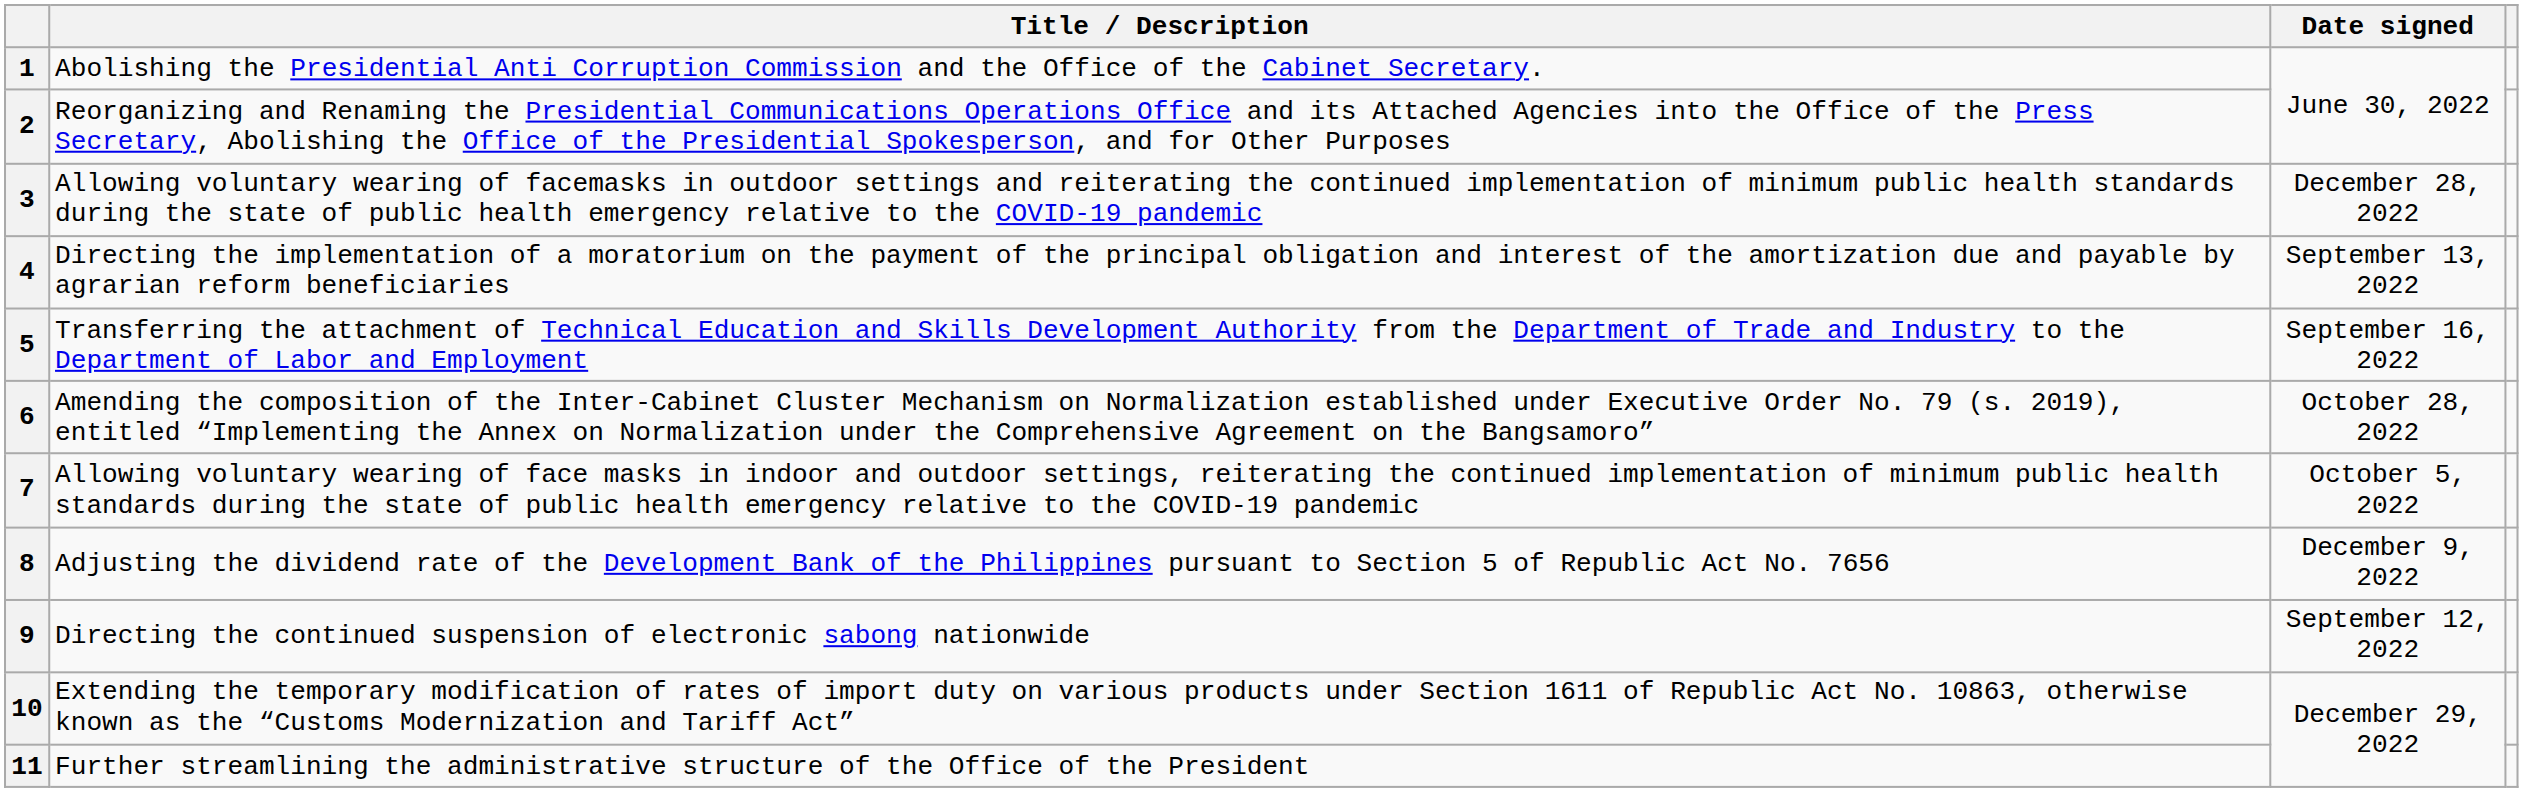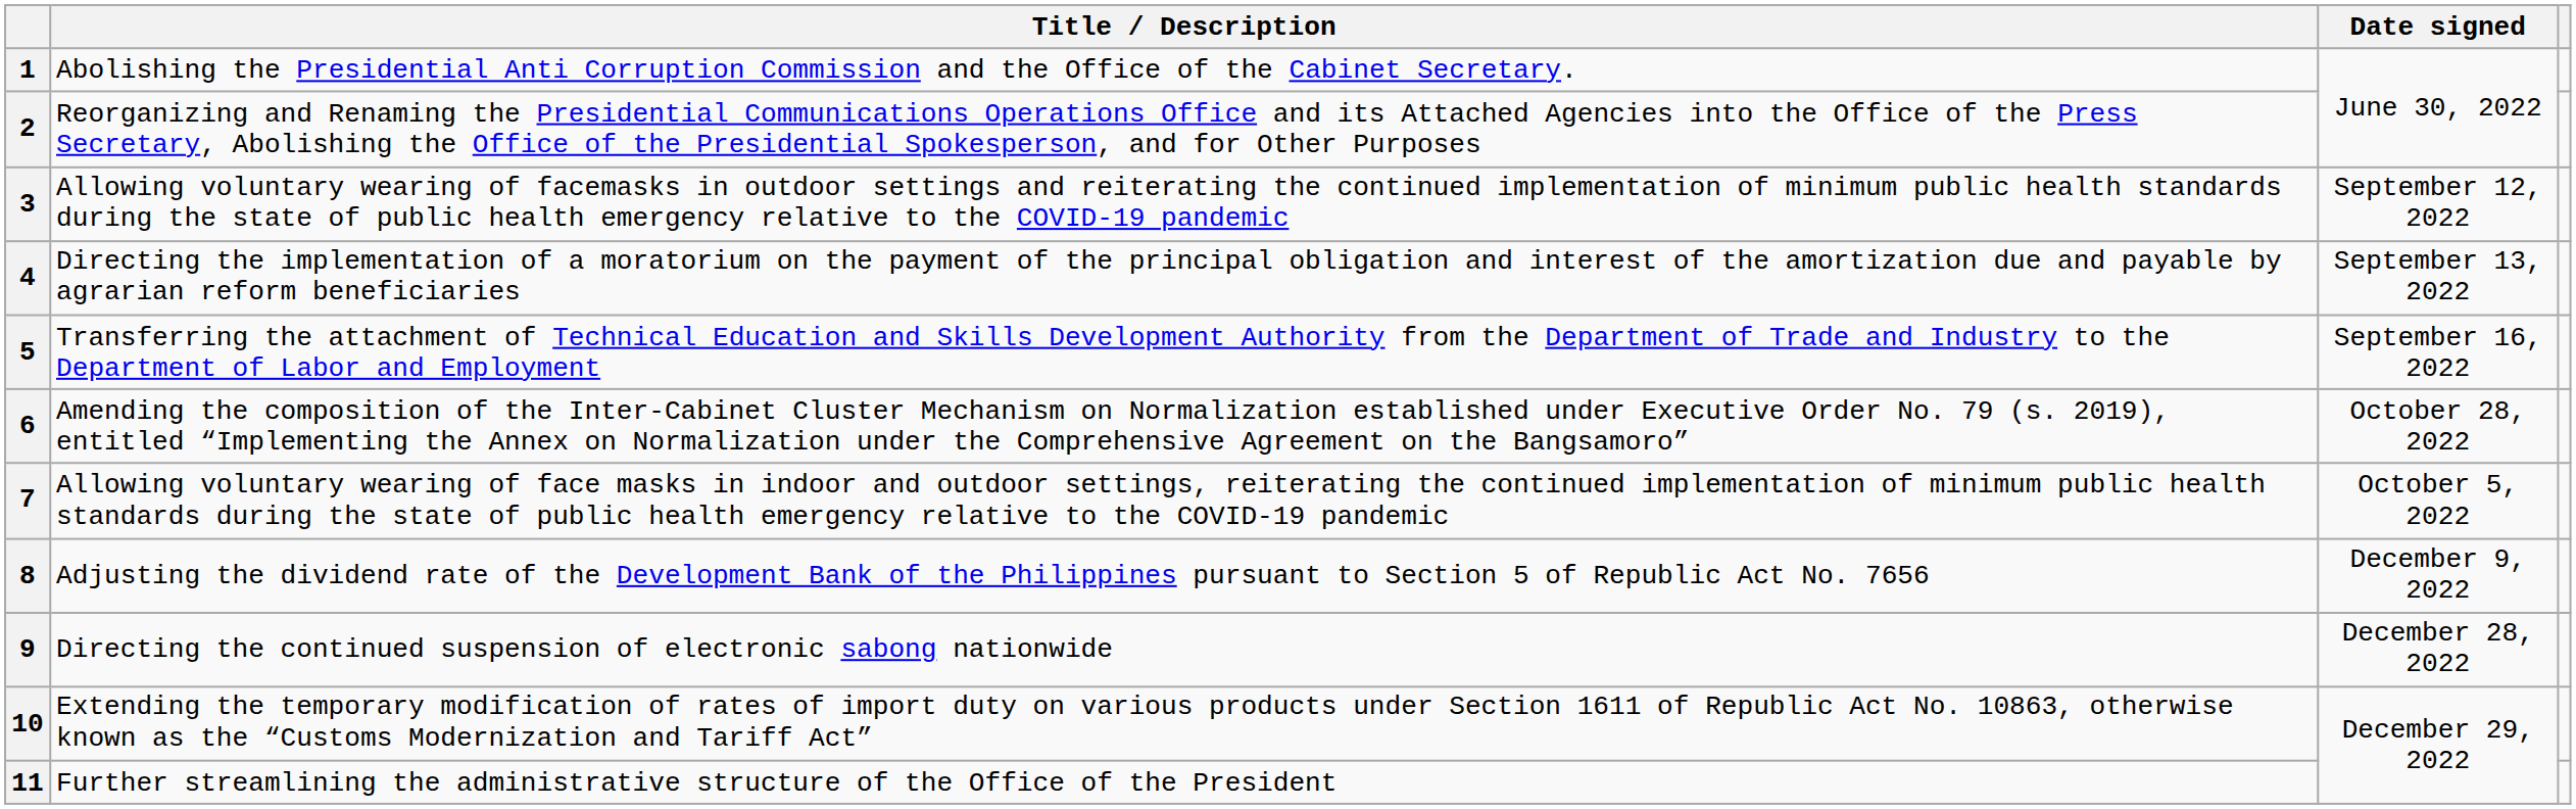 <table class="wikitable sortable" style="text-align:center;">
 <tr>
 <th scope="col"></th>
 <th scope="col">Title / Description</th>
 <th scope="col">Date signed</th>
 <th scope="col" class="unsortable"></th>
 </tr>
 <tr>
 <th scope="row">1</th>
 <td style="text-align:left;">Abolishing the <a href='#'>Presidential Anti Corruption Commission</a> and the Office of the <a href='#'>Cabinet Secretary</a>.</td>
 <td rowspan=2>June 30, 2022</td>
 <td></td>
 </tr>
 <tr>
 <th scope="row">2</th>
 <td style="text-align:left;">Reorganizing and Renaming the <a href='#'>Presidential Communications Operations Office</a> and its Attached Agencies into the Office of the <a href='#'>Press Secretary</a>, Abolishing the <a href='#'>Office of the Presidential Spokesperson</a>, and for Other Purposes</td>
 <td></td>
 </tr>
 <tr>
 <th scope="row">3</th>
 <td style="text-align:left;">Allowing voluntary wearing of facemasks in outdoor settings and reiterating the continued implementation of minimum public health standards during the state of public health emergency relative to the <a href='#'>COVID-19 pandemic</a></td>
-<td>December 28, 2022</td>
+<td>September 12, 2022</td>
 <td></td>
 </tr>
 <tr>
 <th scope="row">4</th>
 <td style="text-align:left;">Directing the implementation of a moratorium on the payment of the principal obligation and interest of the amortization due and payable by agrarian reform beneficiaries</td>
 <td>September 13, 2022</td>
 <td></td>
 </tr>
 <tr>
 <th scope="row">5</th>
 <td style="text-align:left;">Transferring the attachment of <a href='#'>Technical Education and Skills Development Authority</a> from the <a href='#'>Department of Trade and Industry</a> to the <a href='#'>Department of Labor and Employment</a></td>
 <td>September 16, 2022</td>
 <td></td>
 </tr>
 <tr>
 <th scope="row">6</th>
 <td style="text-align:left;">Amending the composition of the Inter-Cabinet Cluster Mechanism on Normalization established under Executive Order No. 79 (s. 2019), entitled “Implementing the Annex on Normalization under the Comprehensive Agreement on the Bangsamoro”</td>
 <td>October 28, 2022</td>
 <td></td>
 </tr>
 <tr>
 <th scope="row">7</th>
 <td style="text-align:left;">Allowing voluntary wearing of face masks in indoor and outdoor settings, reiterating the continued implementation of minimum public health standards during the state of public health emergency relative to the COVID-19 pandemic</td>
 <td>October 5, 2022</td>
 <td></td>
 </tr>
 <tr>
 <th scope="row">8</th>
 <td style="text-align:left;">Adjusting the dividend rate of the <a href='#'>Development Bank of the Philippines</a> pursuant to Section 5 of Republic Act No. 7656</td>
 <td>December 9, 2022</td>
 <td></td>
 </tr>
 <tr>
 <th scope="row">9</th>
 <td style="text-align:left;">Directing the continued suspension of electronic <a href='#'>sabong</a> nationwide</td>
-<td>September 12, 2022</td>
+<td>December 28, 2022</td>
 <td></td>
 </tr>
 <tr>
 <th scope="row">10</th>
 <td style="text-align:left;">Extending the temporary modification of rates of import duty on various products under Section 1611 of Republic Act No. 10863, otherwise known as the “Customs Modernization and Tariff Act”</td>
 <td rowspan=2>December 29, 2022</td>
 <td></td>
 </tr>
 <tr>
 <th scope="row">11</th>
 <td style="text-align:left;">Further streamlining the administrative structure of the Office of the President</td>
 <td></td>
 </tr>
 </table>
